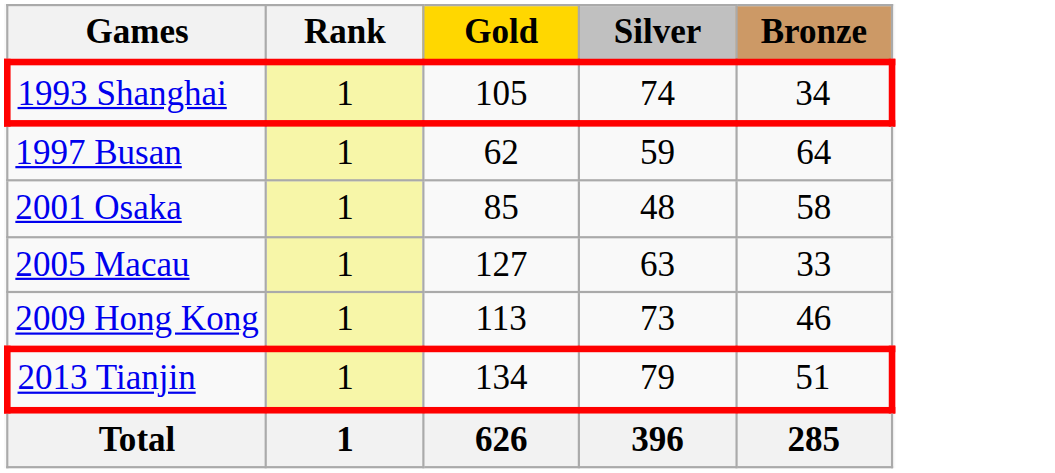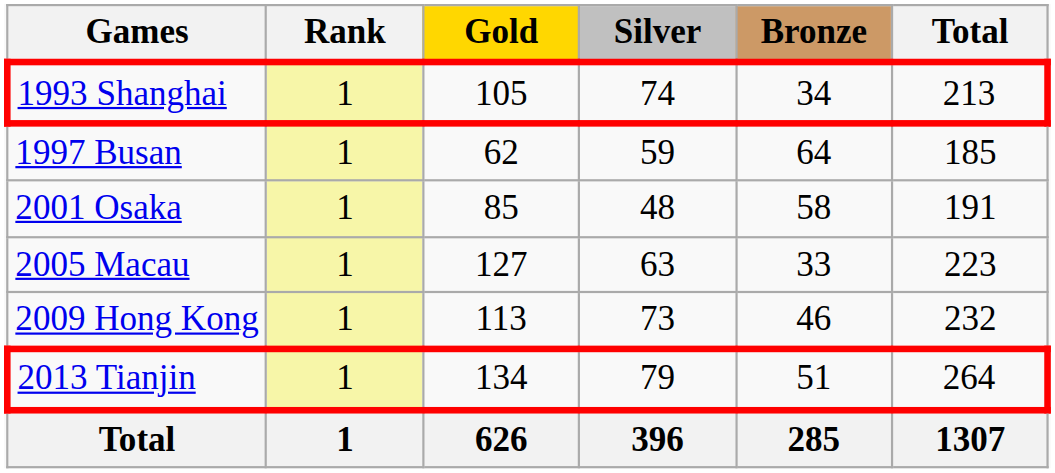 <table class="wikitable sortable" style="margin-top:0em; text-align:center; font-size:100%;">
 <tr>
 <th>Games</th>
 <th style="width:4em;">Rank</th>
 <th style="background:gold; width:4em;"><strong>Gold</strong></th>
 <th style="background:silver; width:4em;"><strong>Silver</strong></th>
 <th style="background:#cc9966; width:4em;"><strong>Bronze</strong></th>
+<th style="width:4em;">Total</th>
 </tr>
 <tr style="border: 3px solid red">
 <td align=left><a href='#'>1993 Shanghai</a></td>
 <td bgcolor=f7f6a8>1</td>
 <td>105</td>
 <td>74</td>
 <td>34</td>
+<td>213</td>
 </tr>
 <tr>
 <td align=left><a href='#'>1997 Busan</a></td>
 <td bgcolor=f7f6a8>1</td>
 <td>62</td>
 <td>59</td>
 <td>64</td>
+<td>185</td>
 </tr>
 <tr>
 <td align=left><a href='#'>2001 Osaka</a></td>
 <td bgcolor=f7f6a8>1</td>
 <td>85</td>
 <td>48</td>
 <td>58</td>
+<td>191</td>
 </tr>
 <tr>
 <td align=left><a href='#'>2005 Macau</a></td>
 <td bgcolor=f7f6a8>1</td>
 <td>127</td>
 <td>63</td>
 <td>33</td>
+<td>223</td>
 </tr>
 <tr>
 <td align=left><a href='#'>2009 Hong Kong</a></td>
 <td bgcolor=f7f6a8>1</td>
 <td>113</td>
 <td>73</td>
 <td>46</td>
+<td>232</td>
 </tr>
 <tr style="border: 3px solid red">
 <td align=left><a href='#'>2013 Tianjin</a></td>
 <td bgcolor=f7f6a8>1</td>
 <td>134</td>
 <td>79</td>
 <td>51</td>
+<td>264</td>
 </tr>
 <tr>
 <th>Total</th>
 <th>1</th>
 <th>626</th>
 <th>396</th>
 <th>285</th>
+<th>1307</th>
 </tr>
 </table>
